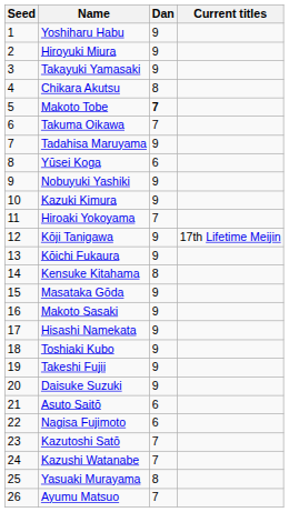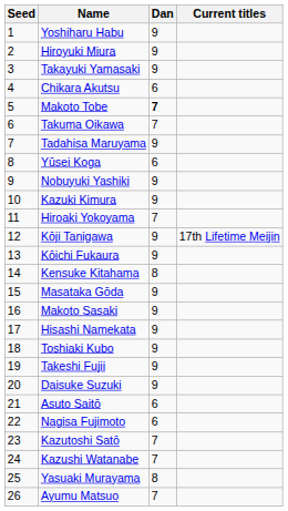 <table class='wikitable' style="margin-right: 1.6em">
 <tr>
 <th>Seed</th>
 <th>Name</th>
 <th>Dan</th>
 <th>Current titles</th>
 </tr>
 <tr>
 <td>1</td>
 <td><a href='#'>Yoshiharu Habu</a></td>
 <td>9</td>
 <td></td>
 </tr>
 <tr>
 <td>2</td>
 <td><a href='#'>Hiroyuki Miura</a></td>
 <td>9</td>
 <td></td>
 </tr>
 <tr>
 <td>3</td>
 <td><a href='#'>Takayuki Yamasaki</a></td>
 <td>9</td>
 <td></td>
 </tr>
 <tr>
 <td>4</td>
 <td><a href='#'>Chikara Akutsu</a></td>
-<td>8</td>
+<td>6</td>
 <td></td>
 </tr>
 <tr>
 <td>5</td>
 <td><a href='#'>Makoto Tobe</a></td>
 <td><strong>7</strong></td>
 <td></td>
 </tr>
 <tr>
 <td>6</td>
 <td><a href='#'>Takuma Oikawa</a></td>
 <td>7</td>
 <td></td>
 </tr>
 <tr>
 <td>7</td>
 <td><a href='#'>Tadahisa Maruyama</a></td>
 <td>9</td>
 <td></td>
 </tr>
 <tr>
 <td>8</td>
 <td><a href='#'>Yūsei Koga</a></td>
 <td>6</td>
 <td></td>
 </tr>
 <tr>
 <td>9</td>
 <td><a href='#'>Nobuyuki Yashiki</a></td>
 <td>9</td>
 <td></td>
 </tr>
 <tr>
 <td>10</td>
 <td><a href='#'>Kazuki Kimura</a></td>
 <td>9</td>
 <td></td>
 </tr>
 <tr>
 <td>11</td>
 <td><a href='#'>Hiroaki Yokoyama</a></td>
 <td>7</td>
 <td></td>
 </tr>
 <tr>
 <td>12</td>
 <td><a href='#'>Kōji Tanigawa</a></td>
 <td>9</td>
 <td>17th <a href='#'>Lifetime Meijin</a></td>
 </tr>
 <tr>
 <td>13</td>
 <td><a href='#'>Kōichi Fukaura</a></td>
 <td>9</td>
 <td></td>
 </tr>
 <tr>
 <td>14</td>
 <td><a href='#'>Kensuke Kitahama</a></td>
 <td>8</td>
 <td></td>
 </tr>
 <tr>
 <td>15</td>
 <td><a href='#'>Masataka Gōda</a></td>
 <td>9</td>
 <td></td>
 </tr>
 <tr>
 <td>16</td>
 <td><a href='#'>Makoto Sasaki</a></td>
 <td>9</td>
 <td></td>
 </tr>
 <tr>
 <td>17</td>
 <td><a href='#'>Hisashi Namekata</a></td>
 <td>9</td>
 <td></td>
 </tr>
 <tr>
 <td>18</td>
 <td><a href='#'>Toshiaki Kubo</a></td>
 <td>9</td>
 <td></td>
 </tr>
 <tr>
 <td>19</td>
 <td><a href='#'>Takeshi Fujii</a></td>
 <td>9</td>
 <td></td>
 </tr>
 <tr>
 <td>20</td>
 <td><a href='#'>Daisuke Suzuki</a></td>
 <td>9</td>
 <td></td>
 </tr>
 <tr>
 <td>21</td>
 <td><a href='#'>Asuto Saitō</a></td>
 <td>6</td>
 <td></td>
 </tr>
 <tr>
 <td>22</td>
 <td><a href='#'>Nagisa Fujimoto</a></td>
 <td>6</td>
 <td></td>
 </tr>
 <tr>
 <td>23</td>
 <td><a href='#'>Kazutoshi Satō</a></td>
 <td>7</td>
 <td></td>
 </tr>
 <tr>
 <td>24</td>
 <td><a href='#'>Kazushi Watanabe</a></td>
 <td>7</td>
 <td></td>
 </tr>
 <tr>
 <td>25</td>
 <td><a href='#'>Yasuaki Murayama</a></td>
 <td>8</td>
 <td></td>
 </tr>
 <tr>
 <td>26</td>
 <td><a href='#'>Ayumu Matsuo</a></td>
 <td>7</td>
 <td></td>
 </tr>
 </table>
